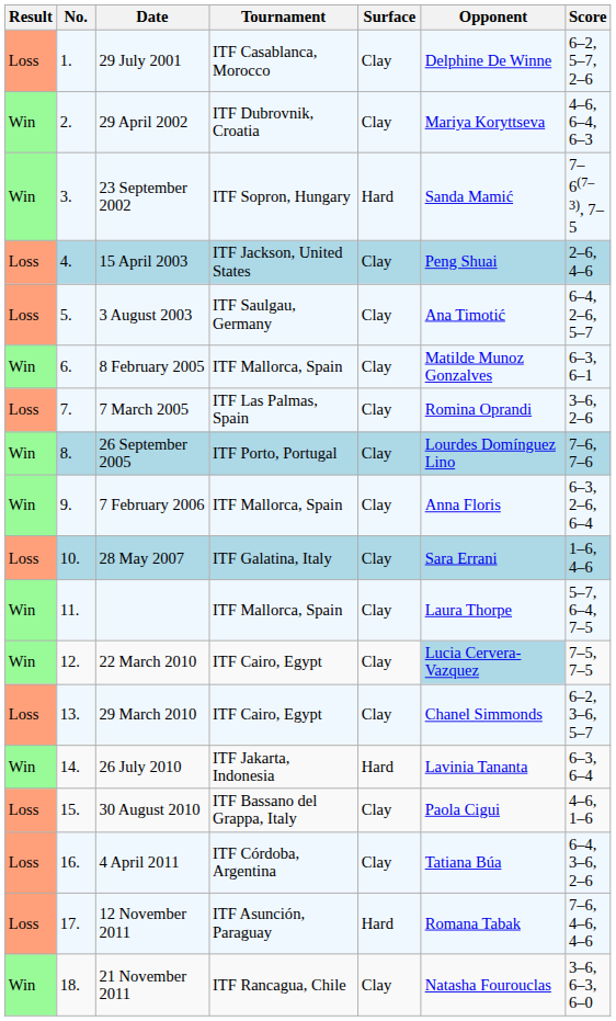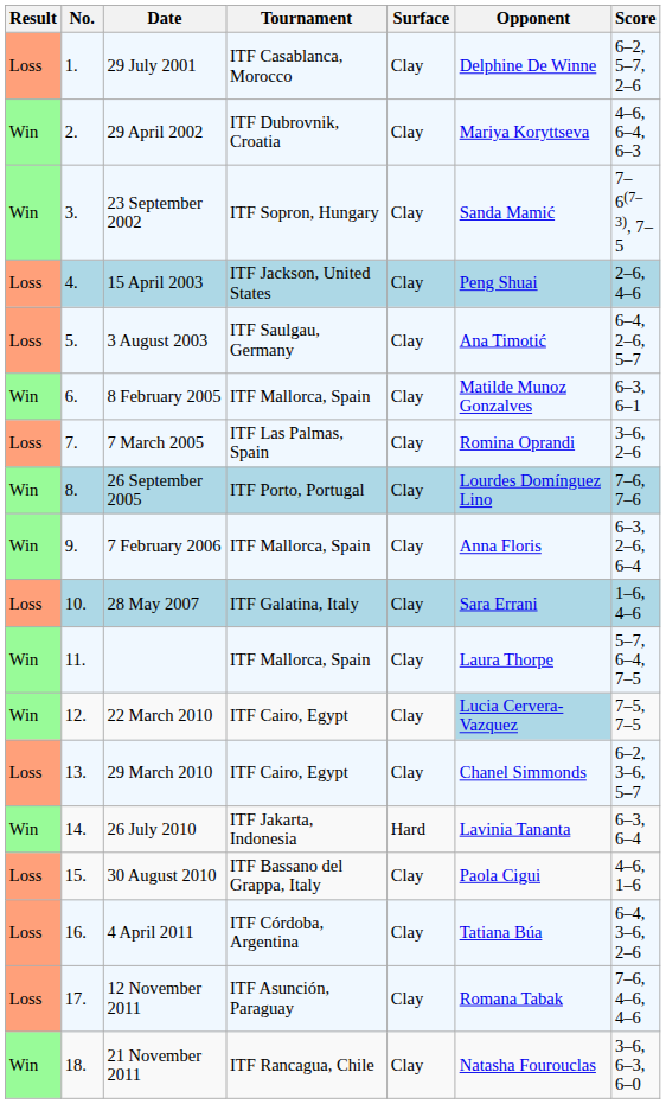 <table class="wikitable">
 <tr>
 <th width=45>Result</th>
 <th width=40>No.</th>
 <th width=145>Date</th>
 <th width=200>Tournament</th>
 <th width=60>Surface</th>
 <th width=200>Opponent</th>
 <th>Score</th>
 </tr>
 <tr bgcolor="#f0f8ff">
 <td style="background:#ffa07a;">Loss</td>
 <td>1.</td>
 <td>29 July 2001</td>
 <td>ITF Casablanca, Morocco</td>
 <td>Clay</td>
 <td> <a href='#'>Delphine De Winne</a></td>
 <td>6–2, 5–7, 2–6</td>
 </tr>
 <tr bgcolor="#f0f8ff">
 <td style="background:#98fb98;">Win</td>
 <td>2.</td>
 <td>29 April 2002</td>
 <td>ITF Dubrovnik, Croatia</td>
 <td>Clay</td>
 <td> <a href='#'>Mariya Koryttseva</a></td>
 <td>4–6, 6–4, 6–3</td>
 </tr>
 <tr bgcolor="#f0f8ff">
 <td style="background:#98fb98;">Win</td>
 <td>3.</td>
 <td>23 September 2002</td>
 <td>ITF Sopron, Hungary</td>
-<td>Hard</td>
+<td>Clay</td>
 <td> <a href='#'>Sanda Mamić</a></td>
 <td>7–6<sup>(7–3)</sup>, 7–5</td>
 </tr>
 <tr style="background:lightblue;">
 <td style="background:#ffa07a;">Loss</td>
 <td>4.</td>
 <td>15 April 2003</td>
 <td>ITF Jackson, United States</td>
 <td>Clay</td>
 <td> <a href='#'>Peng Shuai</a></td>
 <td>2–6, 4–6</td>
 </tr>
 <tr bgcolor="#f0f8ff">
 <td style="background:#ffa07a;">Loss</td>
 <td>5.</td>
 <td>3 August 2003</td>
 <td>ITF Saulgau, Germany</td>
 <td>Clay</td>
 <td> <a href='#'>Ana Timotić</a></td>
 <td>6–4, 2–6, 5–7</td>
 </tr>
 <tr bgcolor="#f0f8ff">
 <td style="background:#98fb98;">Win</td>
 <td>6.</td>
 <td>8 February 2005</td>
 <td>ITF Mallorca, Spain</td>
 <td>Clay</td>
 <td> <a href='#'>Matilde Munoz Gonzalves</a></td>
 <td>6–3, 6–1</td>
 </tr>
 <tr bgcolor="#f0f8ff">
 <td style="background:#ffa07a;">Loss</td>
 <td>7.</td>
 <td>7 March 2005</td>
 <td>ITF Las Palmas, Spain</td>
 <td>Clay</td>
 <td> <a href='#'>Romina Oprandi</a></td>
 <td>3–6, 2–6</td>
 </tr>
 <tr style="background:lightblue;">
 <td style="background:#98fb98;">Win</td>
 <td>8.</td>
 <td>26 September 2005</td>
 <td>ITF Porto, Portugal</td>
 <td>Clay</td>
 <td> <a href='#'>Lourdes Domínguez Lino</a></td>
 <td>7–6, 7–6</td>
 </tr>
 <tr bgcolor="#f0f8ff">
 <td style="background:#98fb98;">Win</td>
 <td>9.</td>
 <td>7 February 2006</td>
 <td>ITF Mallorca, Spain</td>
 <td>Clay</td>
 <td> <a href='#'>Anna Floris</a></td>
 <td>6–3, 2–6, 6–4</td>
 </tr>
 <tr style="background:lightblue;">
 <td style="background:#ffa07a;">Loss</td>
 <td>10.</td>
 <td>28 May 2007</td>
 <td>ITF Galatina, Italy</td>
 <td>Clay</td>
 <td> <a href='#'>Sara Errani</a></td>
 <td>1–6, 4–6</td>
 </tr>
 <tr style="background:#f0f8ff;">
 <td style="background:#98fb98;">Win</td>
 <td>11.</td>
 <td></td>
 <td>ITF Mallorca, Spain</td>
 <td>Clay</td>
 <td> <a href='#'>Laura Thorpe</a></td>
 <td>5–7, 6–4, 7–5</td>
 </tr>
 <tr>
 <td style="background:#98fb98;">Win</td>
 <td>12.</td>
 <td>22 March 2010</td>
 <td>ITF Cairo, Egypt</td>
 <td>Clay</td>
 <td style="background: lightblue;"> <a href='#'>Lucia Cervera-Vazquez</a></td>
 <td>7–5, 7–5</td>
 </tr>
 <tr style="background:#f0f8ff;">
 <td style="background:#ffa07a;">Loss</td>
 <td>13.</td>
 <td>29 March 2010</td>
 <td>ITF Cairo, Egypt</td>
 <td>Clay</td>
 <td> <a href='#'>Chanel Simmonds</a></td>
 <td>6–2, 3–6, 5–7</td>
 </tr>
 <tr>
 <td style="background:#98fb98;">Win</td>
 <td>14.</td>
 <td>26 July 2010</td>
 <td>ITF Jakarta, Indonesia</td>
 <td>Hard</td>
 <td> <a href='#'>Lavinia Tananta</a></td>
 <td>6–3, 6–4</td>
 </tr>
 <tr>
 <td style="background:#ffa07a;">Loss</td>
 <td>15.</td>
 <td>30 August 2010</td>
 <td>ITF Bassano del Grappa, Italy</td>
 <td>Clay</td>
 <td> <a href='#'>Paola Cigui</a></td>
 <td>4–6, 1–6</td>
 </tr>
 <tr style="background:#f0f8ff;">
 <td style="background:#ffa07a;">Loss</td>
 <td>16.</td>
 <td>4 April 2011</td>
 <td>ITF Córdoba, Argentina</td>
 <td>Clay</td>
 <td> <a href='#'>Tatiana Búa</a></td>
 <td>6–4, 3–6, 2–6</td>
 </tr>
 <tr bgcolor="#f0f8ff">
 <td style="background:#ffa07a;">Loss</td>
 <td>17.</td>
 <td>12 November 2011</td>
 <td>ITF Asunción, Paraguay</td>
-<td>Hard</td>
+<td>Clay</td>
 <td> <a href='#'>Romana Tabak</a></td>
 <td>7–6, 4–6, 4–6</td>
 </tr>
 <tr>
 <td style="background:#98fb98;">Win</td>
 <td>18.</td>
 <td>21 November 2011</td>
 <td>ITF Rancagua, Chile</td>
 <td>Clay</td>
 <td> <a href='#'>Natasha Fourouclas</a></td>
 <td>3–6, 6–3, 6–0</td>
 </tr>
 </table>
